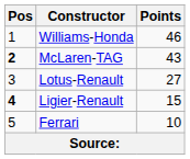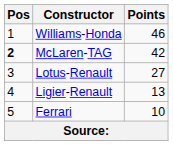 <table class="wikitable" style="font-size: 95%;">
 <tr>
 <th>Pos</th>
 <th>Constructor</th>
 <th>Points</th>
 </tr>
 <tr>
 <td>1</td>
 <td> <a href='#'>Williams</a>-<a href='#'>Honda</a></td>
 <td align="right">46</td>
 </tr>
 <tr>
 <td><strong>2</strong></td>
 <td> <a href='#'>McLaren</a>-<a href='#'>TAG</a></td>
-<td align="right">43</td>
+<td align="right">42</td>
 </tr>
 <tr>
 <td>3</td>
 <td> <a href='#'>Lotus</a>-<a href='#'>Renault</a></td>
 <td align="right">27</td>
 </tr>
 <tr>
-<td><strong>4</strong></td>
+<td>4</td>
 <td> <a href='#'>Ligier</a>-<a href='#'>Renault</a></td>
-<td align="right">15</td>
+<td align="right">13</td>
 </tr>
 <tr>
 <td>5</td>
 <td> <a href='#'>Ferrari</a></td>
 <td align="right">10</td>
 </tr>
 <tr>
 <th colspan=4>Source: </th>
 </tr>
 </table>
